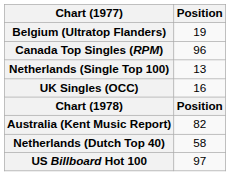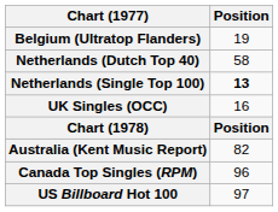 <table class="wikitable sortable plainrowheaders" style="text-align:center">
 <tr>
 <th scope="col">Chart (1977)</th>
 <th scope="col">Position</th>
 </tr>
 <tr>
 <th scope="row">Belgium (Ultratop Flanders)</th>
 <td>19</td>
 </tr>
 <tr>
-<th scope="row">Canada Top Singles (<em>RPM</em>)</th>
-<td>96</td>
+<th scope="row">Netherlands (Dutch Top 40)</th>
+<td>58</td>
 </tr>
 <tr>
 <th scope="row">Netherlands (Single Top 100)</th>
-<td>13</td>
+<td><strong>13</strong></td>
 </tr>
 <tr>
 <th scope="row">UK Singles (OCC)</th>
 <td>16</td>
 </tr>
 <tr>
 <th scope="col">Chart (1978)</th>
 <th scope="col">Position</th>
 </tr>
 <tr>
 <th scope="row">Australia (Kent Music Report)</th>
 <td>82</td>
 </tr>
 <tr>
-<th scope="row">Netherlands (Dutch Top 40)</th>
-<td>58</td>
+<th scope="row">Canada Top Singles (<em>RPM</em>)</th>
+<td>96</td>
 </tr>
 <tr>
 <th scope="row">US <em>Billboard</em> Hot 100</th>
 <td>97</td>
 </tr>
 </table>
